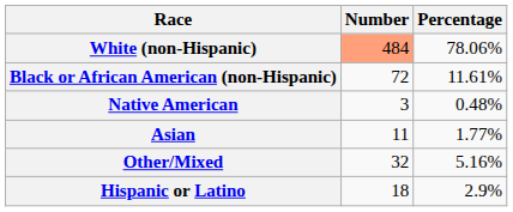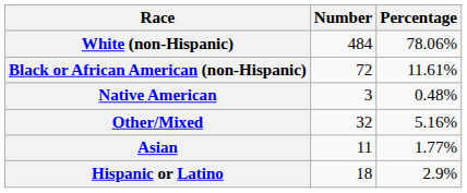 <table class="wikitable" style="text-align:right">
 <tr>
 <th scope="col">Race</th>
 <th scope="col">Number</th>
 <th scope="col">Percentage</th>
 </tr>
 <tr>
 <th scope="row"><a href='#'>White</a> (non-Hispanic)</th>
-<td style="background: lightsalmon;">484</td>
+<td>484</td>
 <td>78.06%</td>
 </tr>
 <tr>
 <th scope="row"><a href='#'>Black or African American</a> (non-Hispanic)</th>
 <td>72</td>
 <td>11.61%</td>
 </tr>
 <tr>
 <th scope="row"><a href='#'>Native American</a></th>
 <td>3</td>
 <td>0.48%</td>
 </tr>
 <tr>
+<th scope="row"><a href='#'>Other/Mixed</a></th>
+<td>32</td>
+<td>5.16%</td>
+</tr>
+<tr>
 <th scope="row"><a href='#'>Asian</a></th>
 <td>11</td>
 <td>1.77%</td>
-</tr>
-<tr>
-<th scope="row"><a href='#'>Other/Mixed</a></th>
-<td>32</td>
-<td>5.16%</td>
 </tr>
 <tr>
 <th scope="row"><a href='#'>Hispanic</a> or <a href='#'>Latino</a></th>
 <td>18</td>
 <td>2.9%</td>
 </tr>
 </table>
